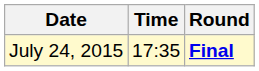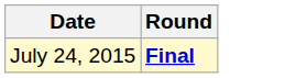 <table class="wikitable">
 <tr>
 <th>Date</th>
-<th>Time</th>
 <th>Round</th>
 </tr>
 <tr style=background:lemonchiffon>
 <td>July 24, 2015</td>
-<td>17:35</td>
 <td><strong><a href='#'>Final</a></strong></td>
 </tr>
 </table>
